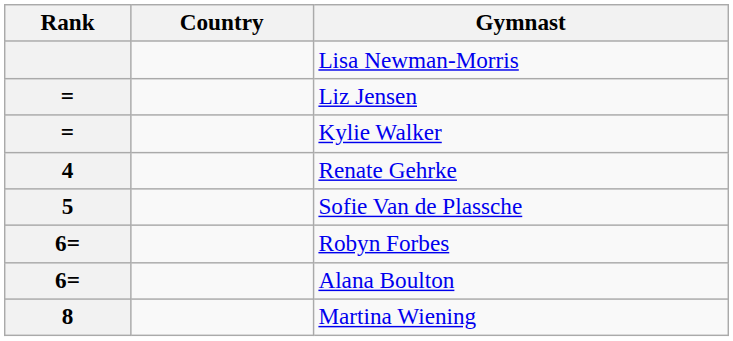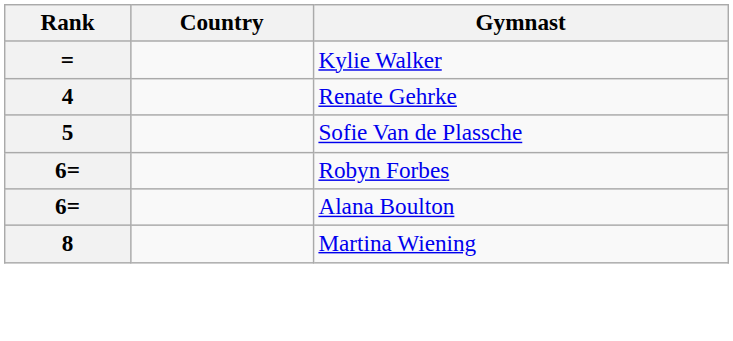 <table class="wikitable" width=500>
 <tr bgcolor="#efefef">
 <th>Rank</th>
 <th>Country</th>
 <th>Gymnast</th>
-</tr>
-<tr>
-<th></th>
-<td></td>
-<td><a href='#'>Lisa Newman-Morris</a></td>
-</tr>
-<tr>
-<th>=</th>
-<td></td>
-<td><a href='#'>Liz Jensen</a></td>
 </tr>
 <tr>
 <th>=</th>
 <td></td>
 <td><a href='#'>Kylie Walker</a></td>
 </tr>
 <tr>
 <th>4</th>
 <td></td>
 <td><a href='#'>Renate Gehrke</a></td>
 </tr>
 <tr>
 <th>5</th>
 <td></td>
 <td><a href='#'>Sofie Van de Plassche</a></td>
 </tr>
 <tr>
 <th>6=</th>
 <td></td>
 <td><a href='#'>Robyn Forbes</a></td>
 </tr>
 <tr>
 <th>6=</th>
 <td></td>
 <td><a href='#'>Alana Boulton</a></td>
 </tr>
 <tr>
 <th>8</th>
 <td></td>
 <td><a href='#'>Martina Wiening</a></td>
 </tr>
 </table>
